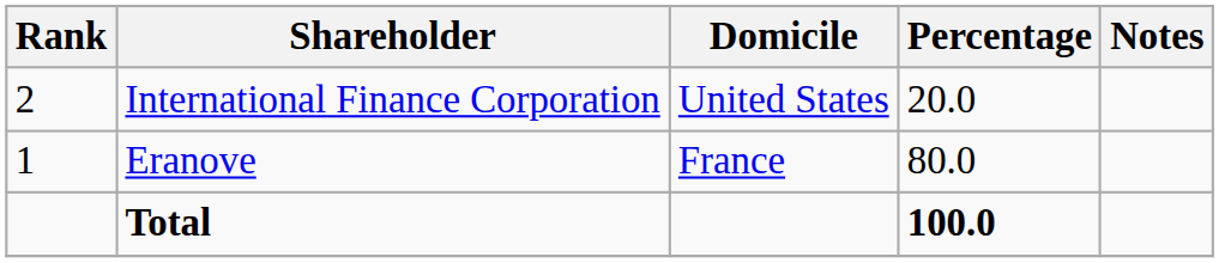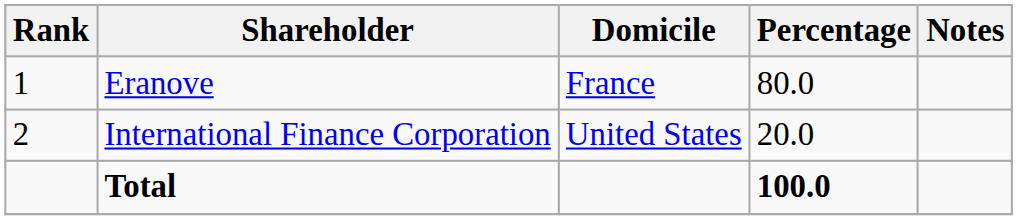 <table class="wikitable sortable" style="margin: 0.5em auto">
 <tr>
 <th>Rank</th>
 <th>Shareholder</th>
 <th>Domicile</th>
 <th>Percentage</th>
 <th>Notes</th>
 </tr>
 <tr>
+<td>1</td>
+<td><a href='#'>Eranove</a></td>
+<td><a href='#'>France</a></td>
+<td>80.0</td>
+<td></td>
+</tr>
+<tr>
 <td>2</td>
 <td><a href='#'>International Finance Corporation</a></td>
 <td><a href='#'>United States</a></td>
 <td>20.0</td>
-<td></td>
-</tr>
-<tr>
-<td>1</td>
-<td><a href='#'>Eranove</a></td>
-<td><a href='#'>France</a></td>
-<td>80.0</td>
 <td></td>
 </tr>
 <tr>
 <td></td>
 <td><strong>Total</strong></td>
 <td></td>
 <td><strong>100.0</strong></td>
 <td></td>
 </tr>
 <tr>
 </tr>
 </table>
